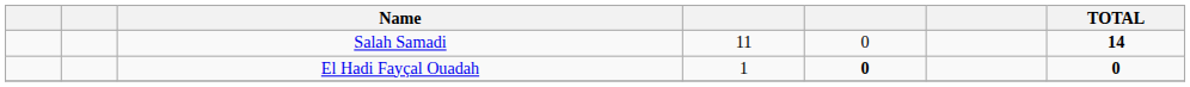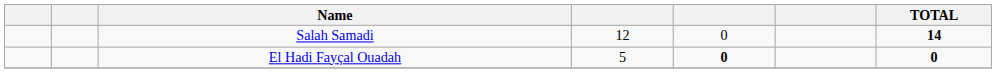 <table class="wikitable sortable alternance"  style="font-size:85%; text-align:center; line-height:14px; width:60%;">
 <tr>
 <th width=15></th>
 <th width=15></th>
 <th width=210>Name</th>
 <th width=40></th>
 <th width=40></th>
 <th width=40></th>
 <th width=40>TOTAL</th>
 </tr>
 <tr>
 <td></td>
 <td></td>
 <td><a href='#'>Salah Samadi</a></td>
-<td>11</td>
+<td>12</td>
 <td>0</td>
 <td></td>
 <td><strong>14</strong></td>
 </tr>
 <tr>
 <td></td>
 <td></td>
 <td><a href='#'>El Hadi Fayçal Ouadah</a></td>
-<td>1</td>
+<td>5</td>
 <td><strong>0</strong></td>
 <td></td>
 <td><strong>0</strong></td>
 </tr>
 <tr>
 </tr>
 </table>
